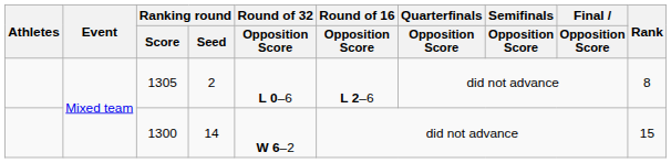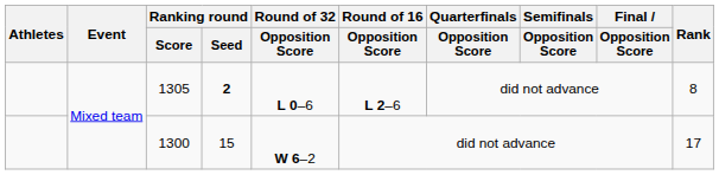 <table class="wikitable" style="font-size:90%;">
 <tr>
 <th rowspan="2">Athletes</th>
 <th rowspan="2">Event</th>
 <th colspan="2">Ranking round</th>
 <th>Round of 32</th>
 <th>Round of 16</th>
 <th>Quarterfinals</th>
 <th>Semifinals</th>
 <th>Final / </th>
 <th rowspan=2>Rank</th>
 </tr>
 <tr style="font-size:95%">
 <th>Score</th>
 <th>Seed</th>
 <th>Opposition<br>Score</th>
 <th>Opposition<br>Score</th>
 <th>Opposition<br>Score</th>
 <th>Opposition<br>Score</th>
 <th>Opposition<br>Score</th>
 </tr>
 <tr align=center>
 <td align=left><br></td>
 <td rowspan=2><a href='#'>Mixed team</a></td>
 <td>1305</td>
-<td>2</td>
+<td><strong>2</strong></td>
 <td><br><br><strong>L</strong> <strong>0</strong>–6</td>
 <td><br><br><strong>L</strong> <strong>2</strong>–6</td>
 <td colspan=3>did not advance</td>
 <td>8</td>
 </tr>
 <tr align=center>
 <td align=left><br></td>
 <td>1300</td>
-<td>14</td>
+<td>15</td>
 <td><br><br><strong>W</strong> <strong>6</strong>–2</td>
 <td colspan=4>did not advance</td>
-<td>15</td>
+<td>17</td>
 </tr>
 </table>
